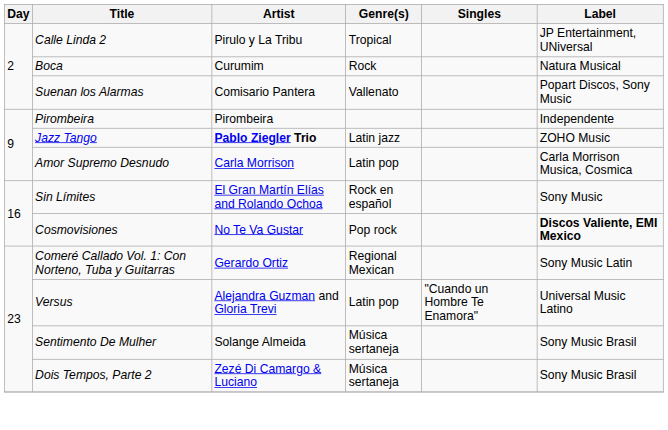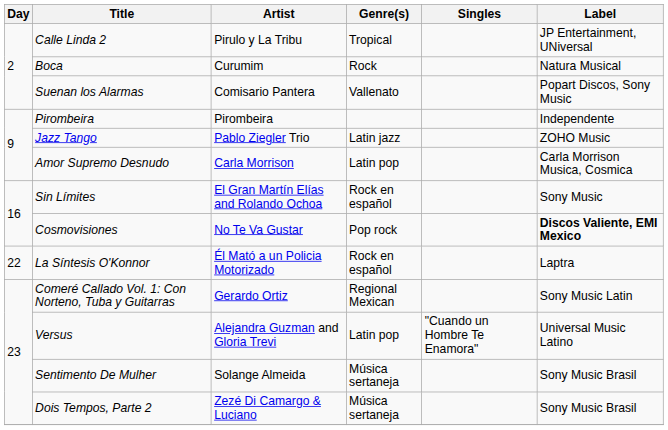 <table class="wikitable sortable" style="text-align: left;">
 <tr>
 <th>Day</th>
 <th>Title</th>
 <th>Artist</th>
 <th>Genre(s)</th>
 <th>Singles</th>
 <th>Label</th>
 </tr>
 <tr>
 <td rowspan="3">2</td>
 <td><em>Calle Linda 2</em></td>
 <td>Pirulo y La Tribu</td>
 <td>Tropical</td>
 <td></td>
 <td>JP Entertainment, UNiversal</td>
 </tr>
 <tr>
 <td><em>Boca</em></td>
 <td>Curumim</td>
 <td>Rock</td>
 <td></td>
 <td>Natura Musical</td>
 </tr>
 <tr>
 <td><em>Suenan los Alarmas</em></td>
 <td>Comisario Pantera</td>
 <td>Vallenato</td>
 <td></td>
 <td>Popart Discos, Sony Music</td>
 </tr>
 <tr>
 <td rowspan="3">9</td>
 <td><em>Pirombeira</em></td>
 <td>Pirombeira</td>
 <td></td>
 <td></td>
 <td>Independente</td>
 </tr>
 <tr>
 <td><em><a href='#'>Jazz Tango</a></em></td>
-<td><strong><a href='#'>Pablo Ziegler</a> Trio</strong></td>
+<td><a href='#'>Pablo Ziegler</a> Trio</td>
 <td>Latin jazz</td>
 <td></td>
 <td>ZOHO Music</td>
 </tr>
 <tr>
 <td><em>Amor Supremo Desnudo</em></td>
 <td><a href='#'>Carla Morrison</a></td>
 <td>Latin pop</td>
 <td></td>
 <td>Carla Morrison Musica, Cosmica</td>
 </tr>
 <tr>
 <td rowspan="2">16</td>
 <td><em>Sin Límites</em></td>
 <td><a href='#'>El Gran Martín Elías and Rolando Ochoa</a></td>
 <td>Rock en español</td>
 <td></td>
 <td>Sony Music</td>
 </tr>
 <tr>
 <td><em>Cosmovisiones</em></td>
 <td><a href='#'>No Te Va Gustar</a></td>
 <td>Pop rock</td>
 <td></td>
 <td><strong>Discos Valiente, EMI Mexico</strong></td>
+</tr>
+<tr>
+<td>22</td>
+<td><em>La Síntesis O'Konnor</em></td>
+<td><a href='#'>Él Mató a un Policia Motorizado</a></td>
+<td>Rock en español</td>
+<td></td>
+<td>Laptra</td>
 </tr>
 <tr>
 <td rowspan="4">23</td>
 <td><em>Comeré Callado Vol. 1: Con Norteno, Tuba y Guitarras</em></td>
 <td><a href='#'>Gerardo Ortiz</a></td>
 <td>Regional Mexican</td>
 <td></td>
 <td>Sony Music Latin</td>
 </tr>
 <tr>
 <td><em>Versus</em></td>
 <td><a href='#'>Alejandra Guzman</a> and <a href='#'>Gloria Trevi</a></td>
 <td>Latin pop</td>
 <td>"Cuando un Hombre Te Enamora"</td>
 <td>Universal Music Latino</td>
 </tr>
 <tr>
 <td><em>Sentimento De Mulher</em></td>
 <td>Solange Almeida</td>
 <td>Música sertaneja</td>
 <td></td>
 <td>Sony Music Brasil</td>
 </tr>
 <tr>
 <td><em>Dois Tempos, Parte 2</em></td>
 <td><a href='#'>Zezé Di Camargo & Luciano</a></td>
 <td>Música sertaneja</td>
 <td></td>
 <td>Sony Music Brasil</td>
 </tr>
 <tr>
 </tr>
 </table>
